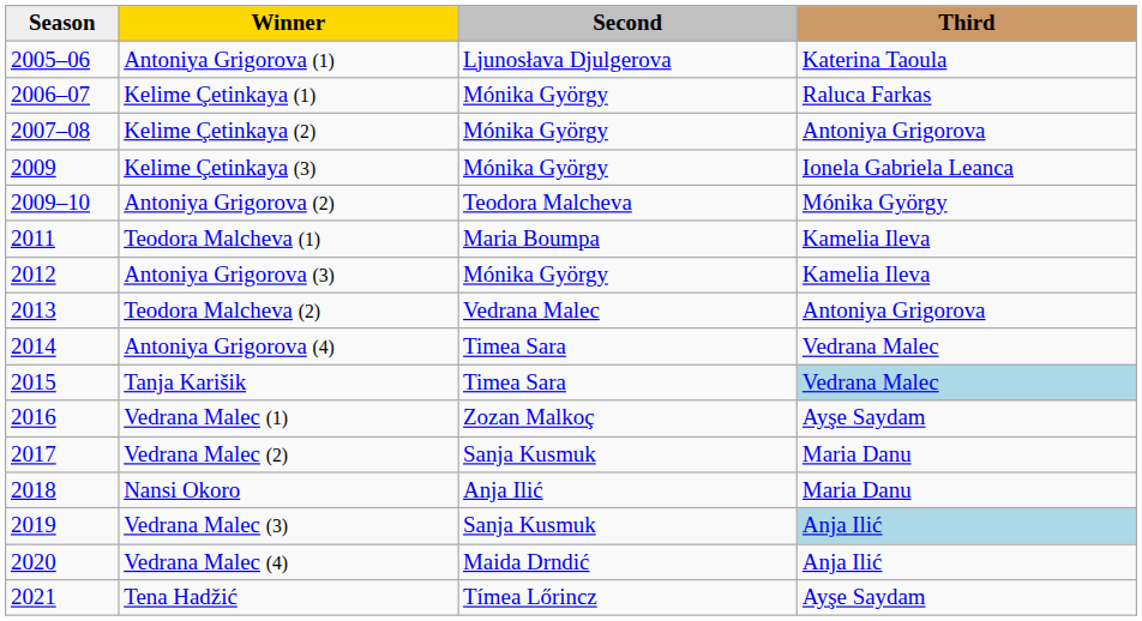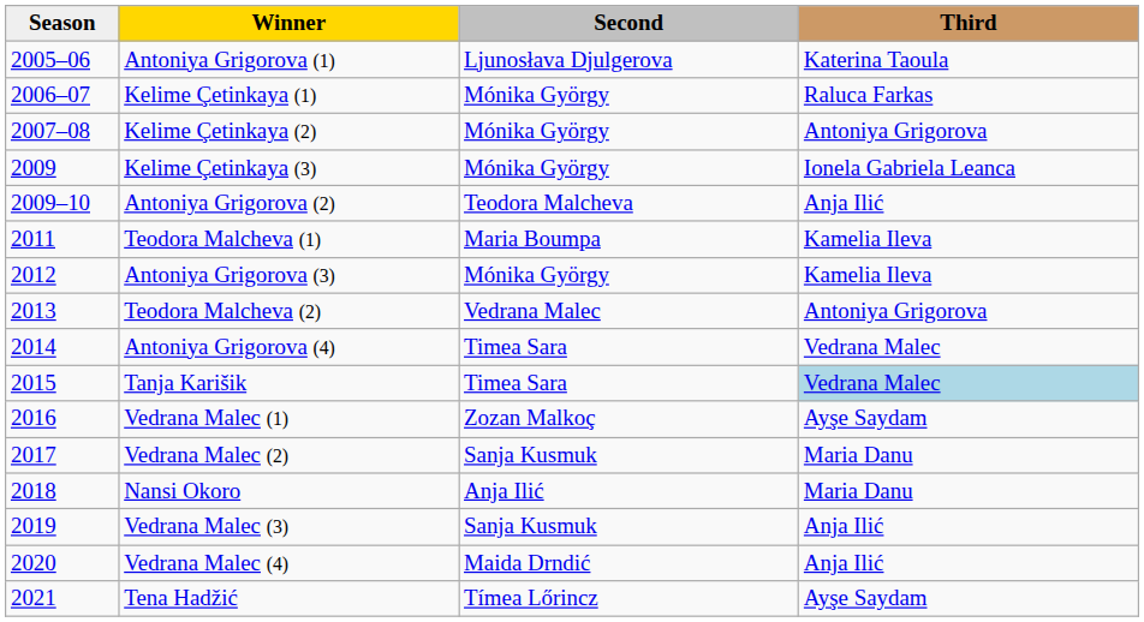 <table class="wikitable sortable" width="800">
 <tr>
 <th style="width:10%; background:#efefef;">Season</th>
 <th style="width:30%; background:gold">Winner</th>
 <th style="width:30%; background:silver">Second</th>
 <th style="width:30%; background:#CC9966">Third</th>
 </tr>
 <tr>
 <td><a href='#'>2005–06</a></td>
 <td> <a href='#'>Antoniya Grigorova</a> <small>(1)</small></td>
 <td> <a href='#'>Ljunosłava Djulgerova</a></td>
 <td> <a href='#'>Katerina Taoula</a></td>
 </tr>
 <tr>
 <td><a href='#'>2006–07</a></td>
 <td> <a href='#'>Kelime Çetinkaya</a> <small>(1)</small></td>
 <td> <a href='#'>Mónika György</a></td>
 <td> <a href='#'>Raluca Farkas</a></td>
 </tr>
 <tr>
 <td><a href='#'>2007–08</a></td>
 <td> <a href='#'>Kelime Çetinkaya</a> <small>(2)</small></td>
 <td> <a href='#'>Mónika György</a></td>
 <td> <a href='#'>Antoniya Grigorova</a></td>
 </tr>
 <tr>
 <td><a href='#'>2009</a></td>
 <td> <a href='#'>Kelime Çetinkaya</a> <small>(3)</small></td>
 <td> <a href='#'>Mónika György</a></td>
 <td> <a href='#'>Ionela Gabriela Leanca</a></td>
 </tr>
 <tr>
 <td><a href='#'>2009–10</a></td>
 <td> <a href='#'>Antoniya Grigorova</a> <small>(2)</small></td>
 <td> <a href='#'>Teodora Malcheva</a></td>
-<td> <a href='#'>Mónika György</a></td>
+<td> <a href='#'>Anja Ilić</a></td>
 </tr>
 <tr>
 <td><a href='#'>2011</a></td>
 <td> <a href='#'>Teodora Malcheva</a> <small>(1)</small></td>
 <td> <a href='#'>Maria Boumpa</a></td>
 <td> <a href='#'>Kamelia Ileva</a></td>
 </tr>
 <tr>
 <td><a href='#'>2012</a></td>
 <td> <a href='#'>Antoniya Grigorova</a> <small>(3)</small></td>
 <td> <a href='#'>Mónika György</a></td>
 <td> <a href='#'>Kamelia Ileva</a></td>
 </tr>
 <tr>
 <td><a href='#'>2013</a></td>
 <td> <a href='#'>Teodora Malcheva</a> <small>(2)</small></td>
 <td> <a href='#'>Vedrana Malec</a></td>
 <td> <a href='#'>Antoniya Grigorova</a></td>
 </tr>
 <tr>
 <td><a href='#'>2014</a></td>
 <td> <a href='#'>Antoniya Grigorova</a> <small>(4)</small></td>
 <td> <a href='#'>Timea Sara</a></td>
 <td> <a href='#'>Vedrana Malec</a></td>
 </tr>
 <tr>
 <td><a href='#'>2015</a></td>
 <td> <a href='#'>Tanja Karišik</a></td>
 <td> <a href='#'>Timea Sara</a></td>
 <td style="background: lightblue;"> <a href='#'>Vedrana Malec</a></td>
 </tr>
 <tr>
 <td><a href='#'>2016</a></td>
 <td> <a href='#'>Vedrana Malec</a> <small>(1)</small></td>
 <td> <a href='#'>Zozan Malkoç</a></td>
 <td> <a href='#'>Ayşe Saydam</a></td>
 </tr>
 <tr>
 <td><a href='#'>2017</a></td>
 <td> <a href='#'>Vedrana Malec</a> <small>(2)</small></td>
 <td> <a href='#'>Sanja Kusmuk</a></td>
 <td> <a href='#'>Maria Danu</a></td>
 </tr>
 <tr>
 <td><a href='#'>2018</a></td>
 <td> <a href='#'>Nansi Okoro</a></td>
 <td> <a href='#'>Anja Ilić</a></td>
 <td> <a href='#'>Maria Danu</a></td>
 </tr>
 <tr>
 <td><a href='#'>2019</a></td>
 <td> <a href='#'>Vedrana Malec</a> <small>(3)</small></td>
 <td> <a href='#'>Sanja Kusmuk</a></td>
-<td style="background: lightblue;"> <a href='#'>Anja Ilić</a></td>
+<td> <a href='#'>Anja Ilić</a></td>
 </tr>
 <tr>
 <td><a href='#'>2020</a></td>
 <td> <a href='#'>Vedrana Malec</a> <small>(4)</small></td>
 <td> <a href='#'>Maida Drndić</a></td>
 <td> <a href='#'>Anja Ilić</a></td>
 </tr>
 <tr>
 <td><a href='#'>2021</a></td>
 <td> <a href='#'>Tena Hadžić</a></td>
 <td> <a href='#'>Tímea Lőrincz</a></td>
 <td> <a href='#'>Ayşe Saydam</a></td>
 </tr>
 </table>
